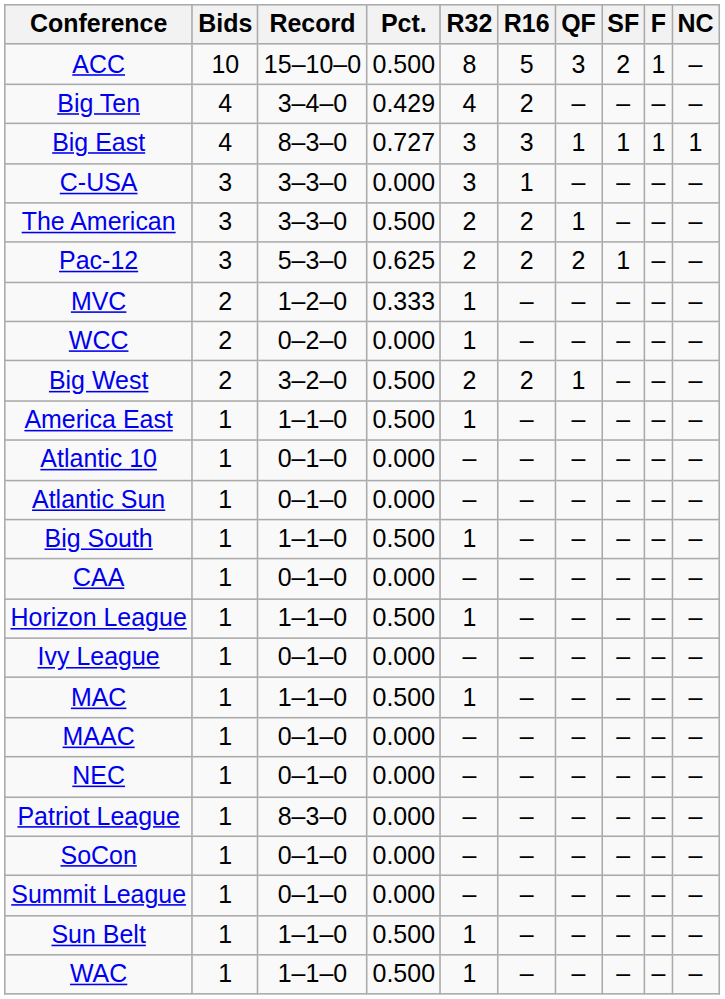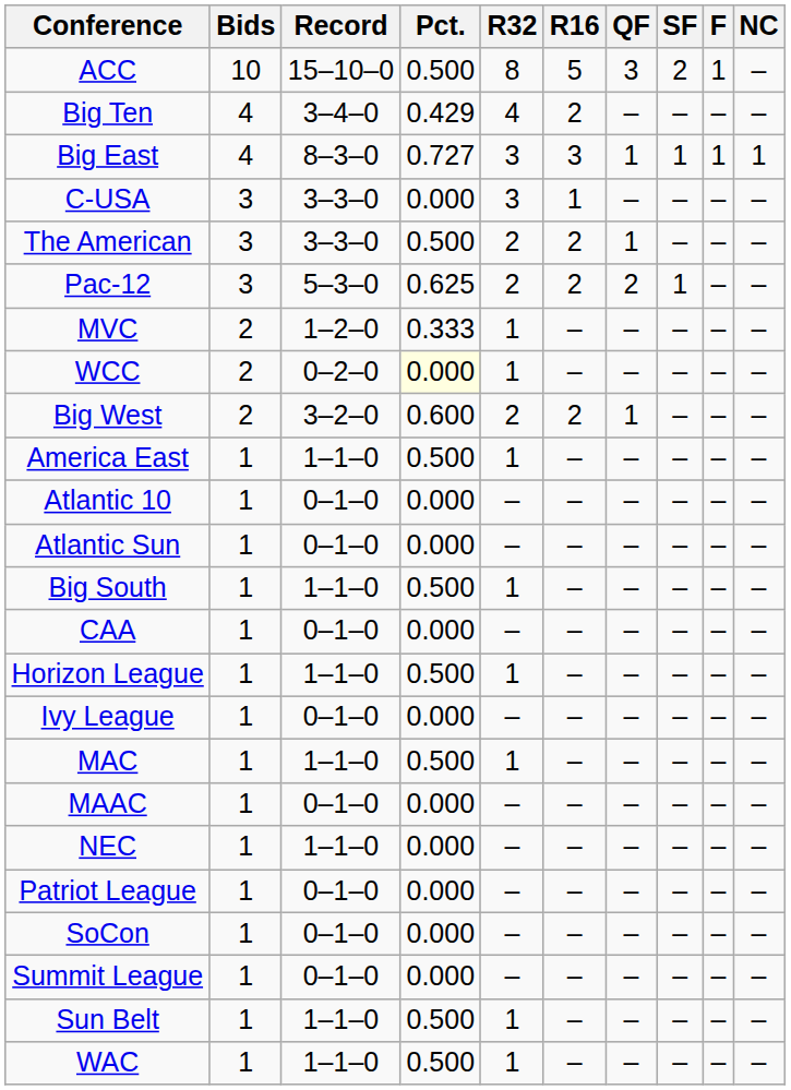 <table class="wikitable sortable plainrowheaders" style="text-align:center;">
 <tr>
 <th scope="col">Conference</th>
 <th scope="col" data-sort-type="number">Bids</th>
 <th scope="col">Record</th>
 <th scope="col" data-sort-type="number">Pct.</th>
 <th scope="col" data-sort-type="number">R32</th>
 <th scope="col" data-sort-type="number">R16</th>
 <th scope="col" data-sort-type="number">QF</th>
 <th scope="col" data-sort-type="number">SF</th>
 <th scope="col" data-sort-type="number">F</th>
 <th scope="col" data-sort-type="number">NC</th>
 </tr>
 <tr>
 <td><a href='#'>ACC</a></td>
 <td>10</td>
 <td>15–10–0</td>
 <td>0.500</td>
 <td>8</td>
 <td>5</td>
 <td>3</td>
 <td>2</td>
 <td>1</td>
 <td>–</td>
 </tr>
 <tr>
 <td><a href='#'>Big Ten</a></td>
 <td>4</td>
 <td>3–4–0</td>
 <td>0.429</td>
 <td>4</td>
 <td>2</td>
 <td>–</td>
 <td>–</td>
 <td>–</td>
 <td>–</td>
 </tr>
 <tr>
 <td><a href='#'>Big East</a></td>
 <td>4</td>
 <td>8–3–0</td>
 <td>0.727</td>
 <td>3</td>
 <td>3</td>
 <td>1</td>
 <td>1</td>
 <td>1</td>
 <td>1</td>
 </tr>
 <tr>
 <td><a href='#'>C-USA</a></td>
 <td>3</td>
 <td>3–3–0</td>
 <td>0.000</td>
 <td>3</td>
 <td>1</td>
 <td>–</td>
 <td>–</td>
 <td>–</td>
 <td>–</td>
 </tr>
 <tr>
 <td><a href='#'>The American</a></td>
 <td>3</td>
 <td>3–3–0</td>
 <td>0.500</td>
 <td>2</td>
 <td>2</td>
 <td>1</td>
 <td>–</td>
 <td>–</td>
 <td>–</td>
 </tr>
 <tr>
 <td><a href='#'>Pac-12</a></td>
 <td>3</td>
 <td>5–3–0</td>
 <td>0.625</td>
 <td>2</td>
 <td>2</td>
 <td>2</td>
 <td>1</td>
 <td>–</td>
 <td>–</td>
 </tr>
 <tr>
 <td><a href='#'>MVC</a></td>
 <td>2</td>
 <td>1–2–0</td>
 <td>0.333</td>
 <td>1</td>
 <td>–</td>
 <td>–</td>
 <td>–</td>
 <td>–</td>
 <td>–</td>
 </tr>
 <tr>
 <td><a href='#'>WCC</a></td>
 <td>2</td>
 <td>0–2–0</td>
-<td>0.000</td>
+<td style="background: lightyellow;">0.000</td>
 <td>1</td>
 <td>–</td>
 <td>–</td>
 <td>–</td>
 <td>–</td>
 <td>–</td>
 </tr>
 <tr>
 <td><a href='#'>Big West</a></td>
 <td>2</td>
 <td>3–2–0</td>
-<td>0.500</td>
+<td>0.600</td>
 <td>2</td>
 <td>2</td>
 <td>1</td>
 <td>–</td>
 <td>–</td>
 <td>–</td>
 </tr>
 <tr>
 <td><a href='#'>America East</a></td>
 <td>1</td>
 <td>1–1–0</td>
 <td>0.500</td>
 <td>1</td>
 <td>–</td>
 <td>–</td>
 <td>–</td>
 <td>–</td>
 <td>–</td>
 </tr>
 <tr>
 <td><a href='#'>Atlantic 10</a></td>
 <td>1</td>
 <td>0–1–0</td>
 <td>0.000</td>
 <td>–</td>
 <td>–</td>
 <td>–</td>
 <td>–</td>
 <td>–</td>
 <td>–</td>
 </tr>
 <tr>
 <td><a href='#'>Atlantic Sun</a></td>
 <td>1</td>
 <td>0–1–0</td>
 <td>0.000</td>
 <td>–</td>
 <td>–</td>
 <td>–</td>
 <td>–</td>
 <td>–</td>
 <td>–</td>
 </tr>
 <tr>
 <td><a href='#'>Big South</a></td>
 <td>1</td>
 <td>1–1–0</td>
 <td>0.500</td>
 <td>1</td>
 <td>–</td>
 <td>–</td>
 <td>–</td>
 <td>–</td>
 <td>–</td>
 </tr>
 <tr>
 <td><a href='#'>CAA</a></td>
 <td>1</td>
 <td>0–1–0</td>
 <td>0.000</td>
 <td>–</td>
 <td>–</td>
 <td>–</td>
 <td>–</td>
 <td>–</td>
 <td>–</td>
 </tr>
 <tr>
 <td><a href='#'>Horizon League</a></td>
 <td>1</td>
 <td>1–1–0</td>
 <td>0.500</td>
 <td>1</td>
 <td>–</td>
 <td>–</td>
 <td>–</td>
 <td>–</td>
 <td>–</td>
 </tr>
 <tr>
 <td><a href='#'>Ivy League</a></td>
 <td>1</td>
 <td>0–1–0</td>
 <td>0.000</td>
 <td>–</td>
 <td>–</td>
 <td>–</td>
 <td>–</td>
 <td>–</td>
 <td>–</td>
 </tr>
 <tr>
 <td><a href='#'>MAC</a></td>
 <td>1</td>
 <td>1–1–0</td>
 <td>0.500</td>
 <td>1</td>
 <td>–</td>
 <td>–</td>
 <td>–</td>
 <td>–</td>
 <td>–</td>
 </tr>
 <tr>
 <td><a href='#'>MAAC</a></td>
 <td>1</td>
 <td>0–1–0</td>
 <td>0.000</td>
 <td>–</td>
 <td>–</td>
 <td>–</td>
 <td>–</td>
 <td>–</td>
 <td>–</td>
 </tr>
 <tr>
 <td><a href='#'>NEC</a></td>
 <td>1</td>
-<td>0–1–0</td>
+<td>1–1–0</td>
 <td>0.000</td>
 <td>–</td>
 <td>–</td>
 <td>–</td>
 <td>–</td>
 <td>–</td>
 <td>–</td>
 </tr>
 <tr>
 <td><a href='#'>Patriot League</a></td>
 <td>1</td>
-<td>8–3–0</td>
+<td>0–1–0</td>
 <td>0.000</td>
 <td>–</td>
 <td>–</td>
 <td>–</td>
 <td>–</td>
 <td>–</td>
 <td>–</td>
 </tr>
 <tr>
 <td><a href='#'>SoCon</a></td>
 <td>1</td>
 <td>0–1–0</td>
 <td>0.000</td>
 <td>–</td>
 <td>–</td>
 <td>–</td>
 <td>–</td>
 <td>–</td>
 <td>–</td>
 </tr>
 <tr>
 <td><a href='#'>Summit League</a></td>
 <td>1</td>
 <td>0–1–0</td>
 <td>0.000</td>
 <td>–</td>
 <td>–</td>
 <td>–</td>
 <td>–</td>
 <td>–</td>
 <td>–</td>
 </tr>
 <tr>
 <td><a href='#'>Sun Belt</a></td>
 <td>1</td>
 <td>1–1–0</td>
 <td>0.500</td>
 <td>1</td>
 <td>–</td>
 <td>–</td>
 <td>–</td>
 <td>–</td>
 <td>–</td>
 </tr>
 <tr>
 <td><a href='#'>WAC</a></td>
 <td>1</td>
 <td>1–1–0</td>
 <td>0.500</td>
 <td>1</td>
 <td>–</td>
 <td>–</td>
 <td>–</td>
 <td>–</td>
 <td>–</td>
 </tr>
 </table>
